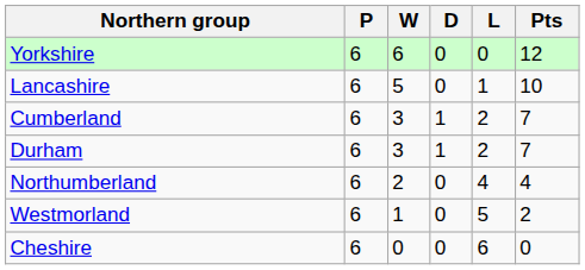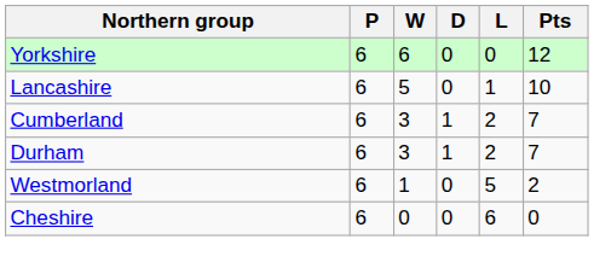 <table class="wikitable">
 <tr>
 <th width="40%">Northern group</th>
 <th width="5%">P</th>
 <th width="5%">W</th>
 <th width="5%">D</th>
 <th width="5%">L</th>
 <th width="7.5%">Pts</th>
 </tr>
 <tr bgcolor="#CCFFCC">
 <td><a href='#'>Yorkshire</a></td>
 <td>6</td>
 <td>6</td>
 <td>0</td>
 <td>0</td>
 <td>12</td>
 </tr>
 <tr>
 <td><a href='#'>Lancashire</a></td>
 <td>6</td>
 <td>5</td>
 <td>0</td>
 <td>1</td>
 <td>10</td>
 </tr>
 <tr>
 <td><a href='#'>Cumberland</a></td>
 <td>6</td>
 <td>3</td>
 <td>1</td>
 <td>2</td>
 <td>7</td>
 </tr>
 <tr>
 <td><a href='#'>Durham</a></td>
 <td>6</td>
 <td>3</td>
 <td>1</td>
 <td>2</td>
 <td>7</td>
 </tr>
 <tr>
-<td><a href='#'>Northumberland</a></td>
-<td>6</td>
-<td>2</td>
-<td>0</td>
-<td>4</td>
-<td>4</td>
-</tr>
-<tr>
 <td><a href='#'>Westmorland</a></td>
 <td>6</td>
 <td>1</td>
 <td>0</td>
 <td>5</td>
 <td>2</td>
 </tr>
 <tr>
 <td><a href='#'>Cheshire</a></td>
 <td>6</td>
 <td>0</td>
 <td>0</td>
 <td>6</td>
 <td>0</td>
 </tr>
 </table>
